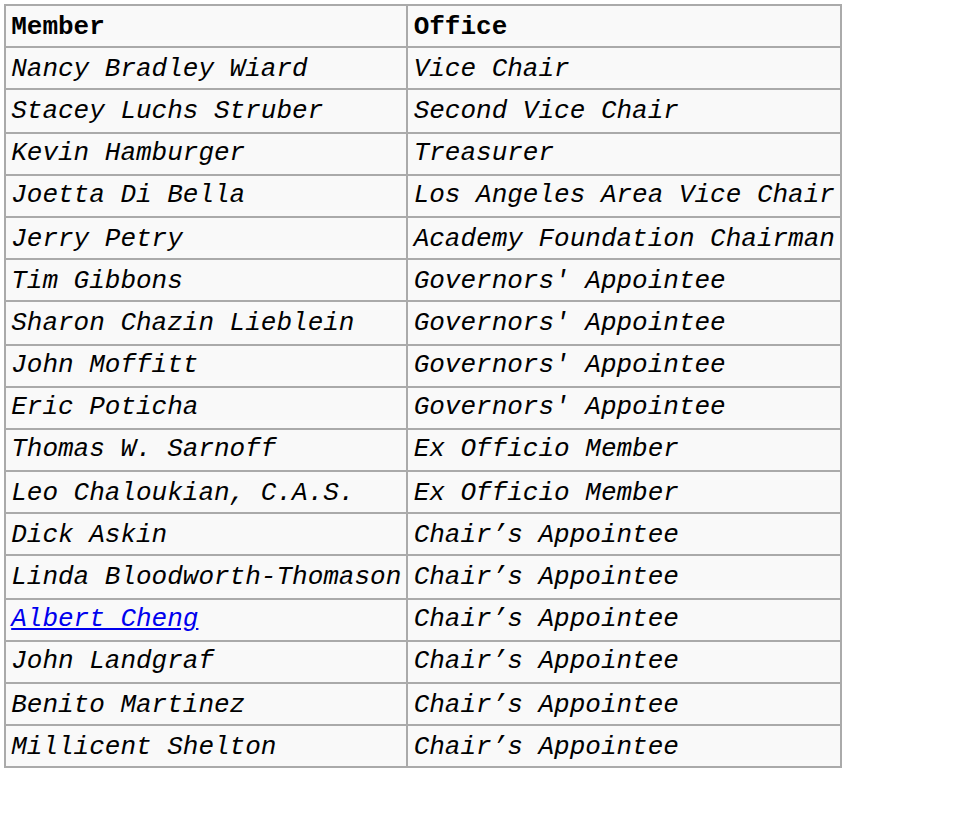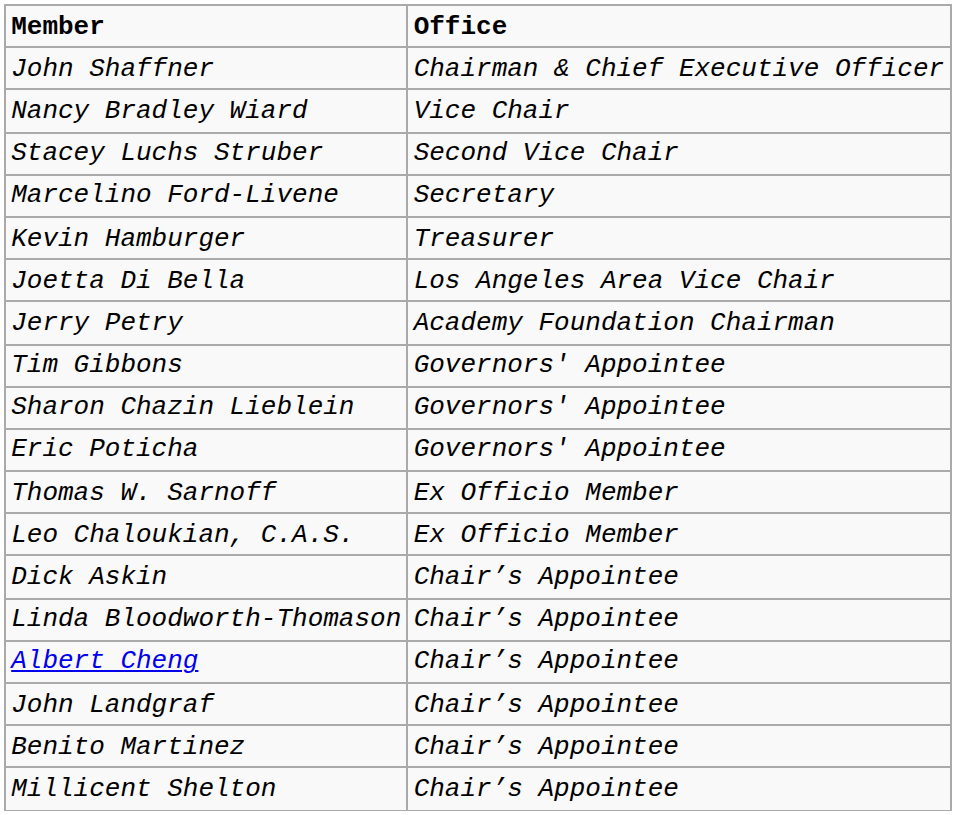 <table class="wikitable">
 <tr>
 <td><strong>Member</strong></td>
 <td><strong>Office</strong></td>
+</tr>
+<tr>
+<td><em>John Shaffner</em></td>
+<td><em>Chairman & Chief Executive Officer</em></td>
 </tr>
 <tr>
 <td><em>Nancy Bradley Wiard</em></td>
 <td><em>Vice Chair</em></td>
 </tr>
 <tr>
 <td><em>Stacey Luchs Struber</em></td>
 <td><em>Second Vice Chair</em></td>
+</tr>
+<tr>
+<td><em>Marcelino Ford-Livene</em></td>
+<td><em>Secretary</em></td>
 </tr>
 <tr>
 <td><em>Kevin Hamburger</em></td>
 <td><em>Treasurer</em></td>
 </tr>
 <tr>
 <td><em>Joetta Di Bella</em></td>
 <td><em>Los Angeles Area Vice Chair</em></td>
 </tr>
 <tr>
 <td><em>Jerry Petry</em></td>
 <td><em>Academy Foundation Chairman</em></td>
 </tr>
 <tr>
 <td><em>Tim Gibbons</em></td>
 <td><em>Governors' Appointee</em></td>
 </tr>
 <tr>
 <td><em>Sharon Chazin Lieblein</em></td>
-<td><em>Governors' Appointee</em></td>
-</tr>
-<tr>
-<td><em>John Moffitt</em></td>
 <td><em>Governors' Appointee</em></td>
 </tr>
 <tr>
 <td><em>Eric Poticha</em></td>
 <td><em>Governors' Appointee</em></td>
 </tr>
 <tr>
 <td><em>Thomas W. Sarnoff</em></td>
 <td><em>Ex Officio Member</em></td>
 </tr>
 <tr>
 <td><em>Leo Chaloukian, C.A.S.</em></td>
 <td><em>Ex Officio Member</em></td>
 </tr>
 <tr>
 <td><em>Dick Askin</em></td>
 <td><em>Chair’s Appointee</em></td>
 </tr>
 <tr>
 <td><em>Linda Bloodworth-Thomason</em></td>
 <td><em>Chair’s Appointee</em></td>
 </tr>
 <tr>
 <td><em><a href='#'>Albert Cheng</a></em></td>
 <td><em>Chair’s Appointee</em></td>
 </tr>
 <tr>
 <td><em>John Landgraf</em></td>
 <td><em>Chair’s Appointee</em></td>
 </tr>
 <tr>
 <td><em>Benito Martinez</em></td>
 <td><em>Chair’s Appointee</em></td>
 </tr>
 <tr>
 <td><em>Millicent Shelton</em></td>
 <td><em>Chair’s Appointee</em></td>
 </tr>
 <tr>
 </tr>
 </table>
